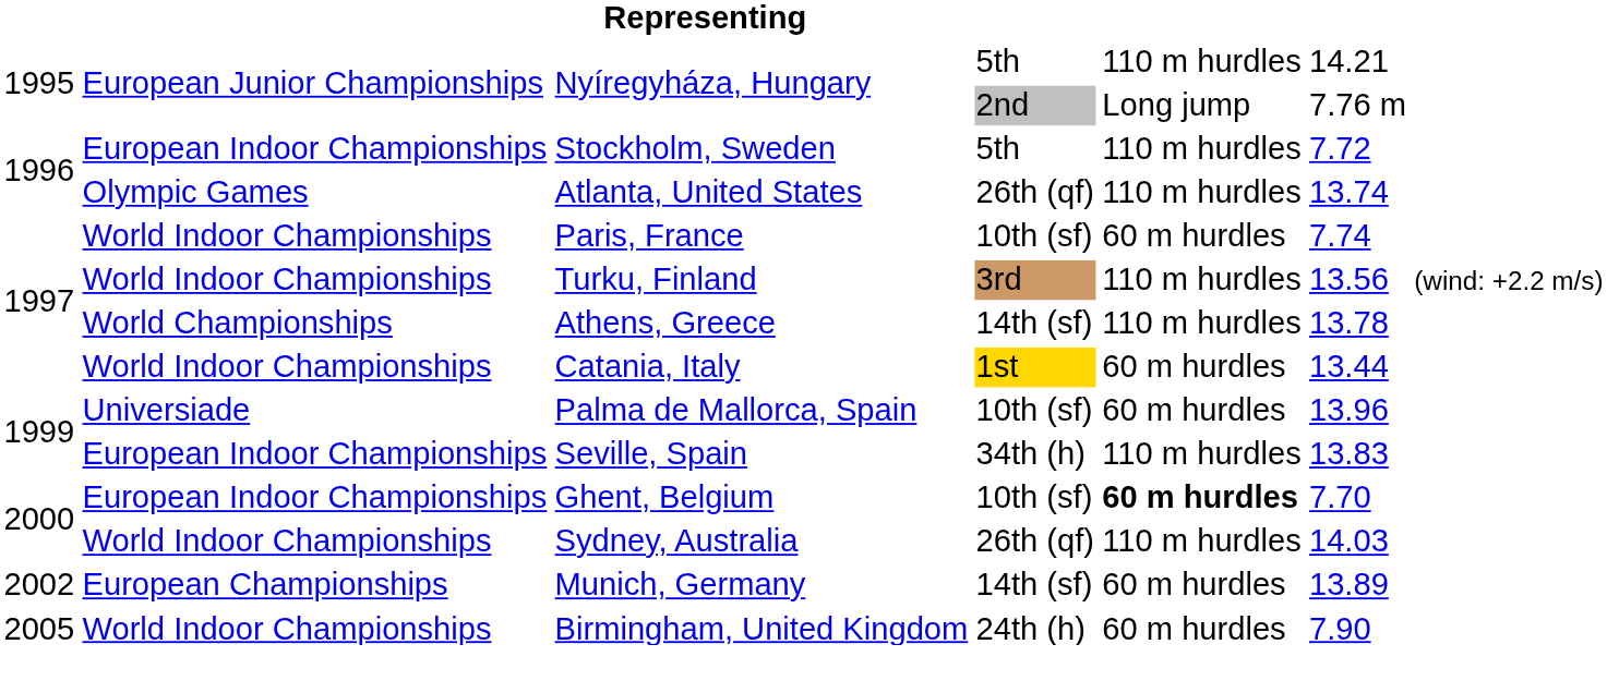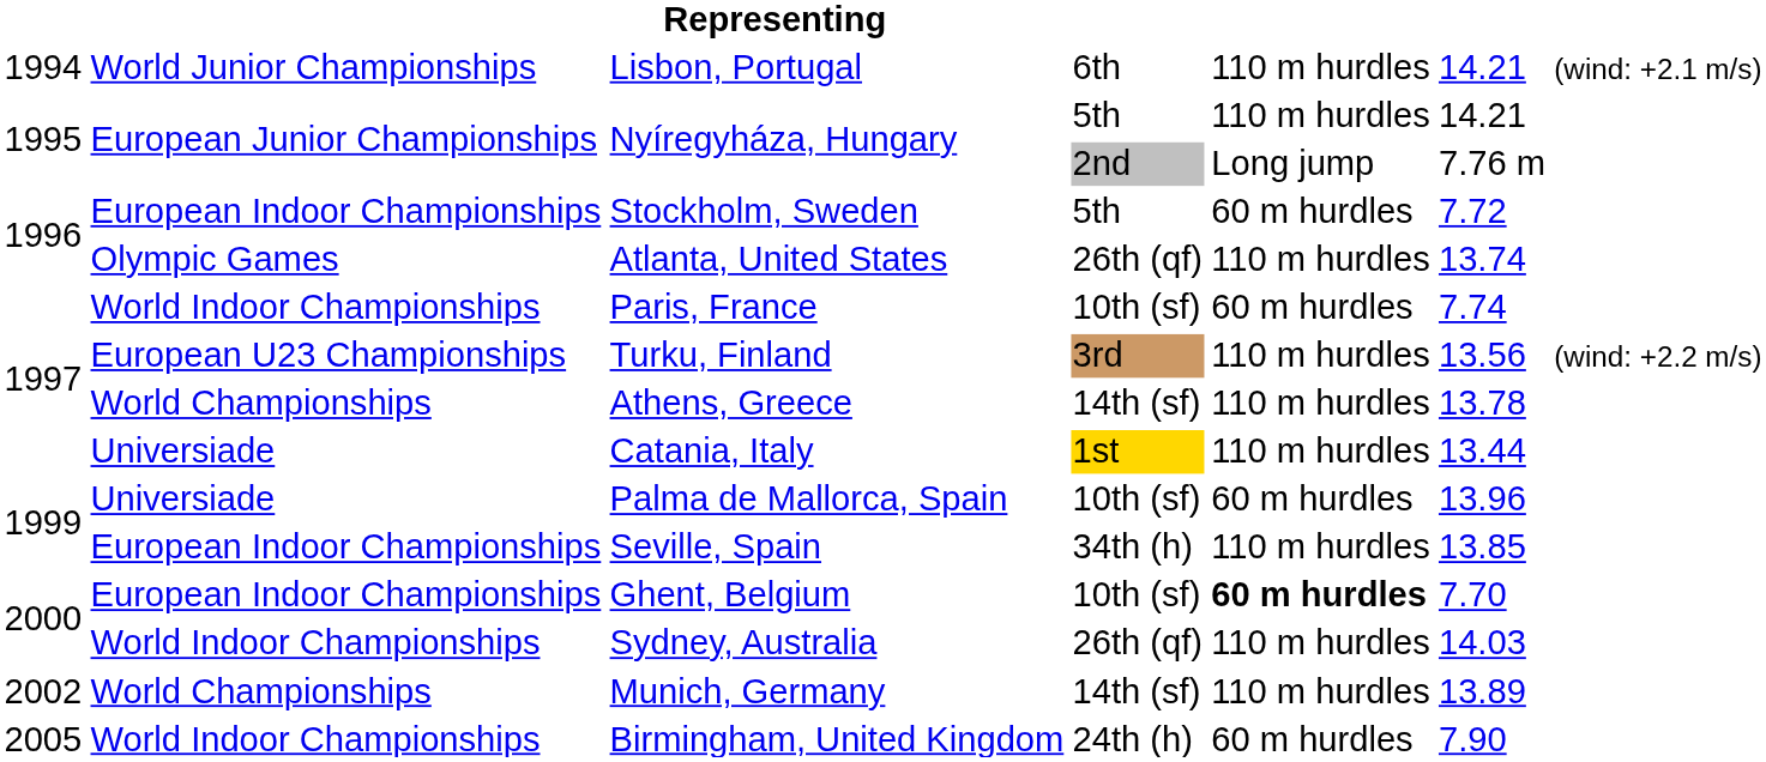 <table>
 <tr>
 <th colspan="6">Representing </th>
+</tr>
+<tr>
+<td>1994</td>
+<td><a href='#'>World Junior Championships</a></td>
+<td><a href='#'>Lisbon, Portugal</a></td>
+<td>6th</td>
+<td>110 m hurdles</td>
+<td><a href='#'>14.21</a></td>
+<td> <small>(wind: +2.1 m/s)</small></td>
 </tr>
 <tr>
 <td rowspan=2>1995</td>
 <td rowspan=2><a href='#'>European Junior Championships</a></td>
 <td rowspan=2><a href='#'>Nyíregyháza, Hungary</a></td>
 <td>5th</td>
 <td>110 m hurdles</td>
 <td>14.21</td>
 </tr>
 <tr>
 <td bgcolor=silver>2nd</td>
 <td>Long jump</td>
 <td>7.76 m</td>
 </tr>
 <tr>
 <td rowspan=2>1996</td>
 <td><a href='#'>European Indoor Championships</a></td>
 <td><a href='#'>Stockholm, Sweden</a></td>
 <td>5th</td>
-<td>110 m hurdles</td>
+<td>60 m hurdles</td>
 <td><a href='#'>7.72</a></td>
 </tr>
 <tr>
 <td><a href='#'>Olympic Games</a></td>
 <td><a href='#'>Atlanta, United States</a></td>
 <td>26th (qf)</td>
 <td>110 m hurdles</td>
 <td><a href='#'>13.74</a></td>
 </tr>
 <tr>
 <td rowspan=4>1997</td>
 <td><a href='#'>World Indoor Championships</a></td>
 <td><a href='#'>Paris, France</a></td>
 <td>10th (sf)</td>
 <td>60 m hurdles</td>
 <td><a href='#'>7.74</a></td>
 </tr>
 <tr>
-<td><a href='#'>World Indoor Championships</a></td>
+<td><a href='#'>European U23 Championships</a></td>
 <td><a href='#'>Turku, Finland</a></td>
 <td bgcolor=cc9966>3rd</td>
 <td>110 m hurdles</td>
 <td><a href='#'>13.56</a></td>
 <td> <small>(wind: +2.2 m/s)</small></td>
 </tr>
 <tr>
 <td><a href='#'>World Championships</a></td>
 <td><a href='#'>Athens, Greece</a></td>
 <td>14th (sf)</td>
 <td>110 m hurdles</td>
 <td><a href='#'>13.78</a></td>
 </tr>
 <tr>
-<td><a href='#'>World Indoor Championships</a></td>
+<td><a href='#'>Universiade</a></td>
 <td><a href='#'>Catania, Italy</a></td>
 <td bgcolor=gold>1st</td>
-<td>60 m hurdles</td>
+<td>110 m hurdles</td>
 <td><a href='#'>13.44</a></td>
 </tr>
 <tr>
 <td rowspan=2>1999</td>
 <td><a href='#'>Universiade</a></td>
 <td><a href='#'>Palma de Mallorca, Spain</a></td>
 <td>10th (sf)</td>
 <td>60 m hurdles</td>
 <td><a href='#'>13.96</a></td>
 </tr>
 <tr>
 <td><a href='#'>European Indoor Championships</a></td>
 <td><a href='#'>Seville, Spain</a></td>
 <td>34th (h)</td>
 <td>110 m hurdles</td>
-<td><a href='#'>13.83</a></td>
+<td><a href='#'>13.85</a></td>
 </tr>
 <tr>
 <td rowspan=2>2000</td>
 <td><a href='#'>European Indoor Championships</a></td>
 <td><a href='#'>Ghent, Belgium</a></td>
 <td>10th (sf)</td>
 <td><strong>60 m hurdles</strong></td>
 <td><a href='#'>7.70</a></td>
 </tr>
 <tr>
 <td><a href='#'>World Indoor Championships</a></td>
 <td><a href='#'>Sydney, Australia</a></td>
 <td>26th (qf)</td>
 <td>110 m hurdles</td>
 <td><a href='#'>14.03</a></td>
 </tr>
 <tr>
 <td>2002</td>
-<td><a href='#'>European Championships</a></td>
+<td><a href='#'>World Championships</a></td>
 <td><a href='#'>Munich, Germany</a></td>
 <td>14th (sf)</td>
-<td>60 m hurdles</td>
+<td>110 m hurdles</td>
 <td><a href='#'>13.89</a></td>
 </tr>
 <tr>
 <td>2005</td>
 <td><a href='#'>World Indoor Championships</a></td>
 <td><a href='#'>Birmingham, United Kingdom</a></td>
 <td>24th (h)</td>
 <td>60 m hurdles</td>
 <td><a href='#'>7.90</a></td>
 </tr>
 </table>
